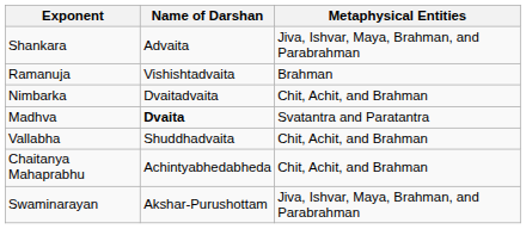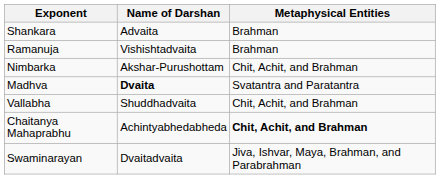 <table class="wikitable">
 <tr>
 <th>Exponent</th>
 <th>Name of Darshan</th>
 <th>Metaphysical Entities</th>
 </tr>
 <tr>
 <td>Shankara</td>
 <td>Advaita</td>
-<td>Jiva, Ishvar, Maya, Brahman, and Parabrahman</td>
+<td>Brahman</td>
 </tr>
 <tr>
 <td>Ramanuja</td>
 <td>Vishishtadvaita</td>
 <td>Brahman</td>
 </tr>
 <tr>
 <td>Nimbarka</td>
-<td>Dvaitadvaita</td>
+<td>Akshar-Purushottam</td>
 <td>Chit, Achit, and Brahman</td>
 </tr>
 <tr>
 <td>Madhva</td>
 <td><strong>Dvaita</strong></td>
 <td>Svatantra and Paratantra</td>
 </tr>
 <tr>
 <td>Vallabha</td>
 <td>Shuddhadvaita</td>
 <td>Chit, Achit, and Brahman</td>
 </tr>
 <tr>
 <td>Chaitanya Mahaprabhu</td>
 <td>Achintyabhedabheda</td>
-<td>Chit, Achit, and Brahman</td>
+<td><strong>Chit, Achit, and Brahman</strong></td>
 </tr>
 <tr>
 <td>Swaminarayan</td>
-<td>Akshar-Purushottam</td>
+<td>Dvaitadvaita</td>
 <td>Jiva, Ishvar, Maya, Brahman, and Parabrahman</td>
 </tr>
 </table>
